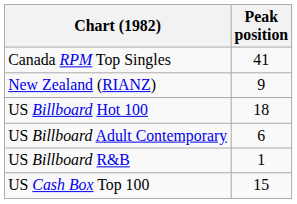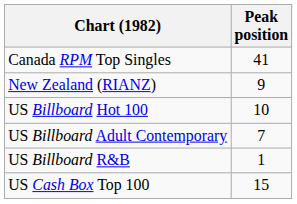 <table class="wikitable sortable">
 <tr>
 <th>Chart (1982)</th>
 <th>Peak<br>position</th>
 </tr>
 <tr>
 <td>Canada <em><a href='#'>RPM</a></em> Top Singles</td>
 <td style="text-align:center;">41</td>
 </tr>
 <tr>
 <td><a href='#'>New Zealand</a> (<a href='#'>RIANZ</a>)</td>
 <td style="text-align:center;">9</td>
 </tr>
 <tr>
 <td>US <em><a href='#'>Billboard</a></em> <a href='#'>Hot 100</a></td>
-<td style="text-align:center;">18</td>
+<td style="text-align:center;">10</td>
 </tr>
 <tr>
 <td>US <em>Billboard</em> <a href='#'>Adult Contemporary</a></td>
-<td style="text-align:center;">6</td>
+<td style="text-align:center;">7</td>
 </tr>
 <tr>
 <td>US <em>Billboard</em> <a href='#'>R&B</a></td>
 <td style="text-align:center;">1</td>
 </tr>
 <tr>
 <td>US <em><a href='#'>Cash Box</a></em> Top 100</td>
 <td align="center">15</td>
 </tr>
 </table>
